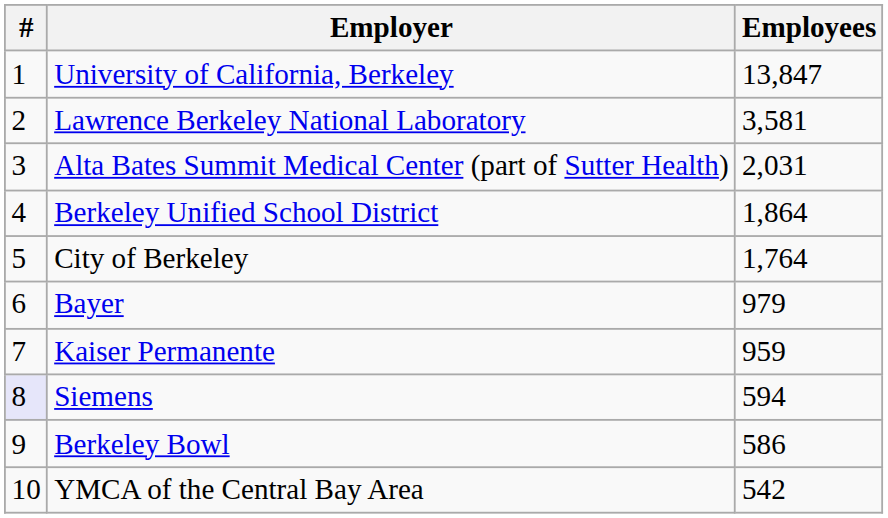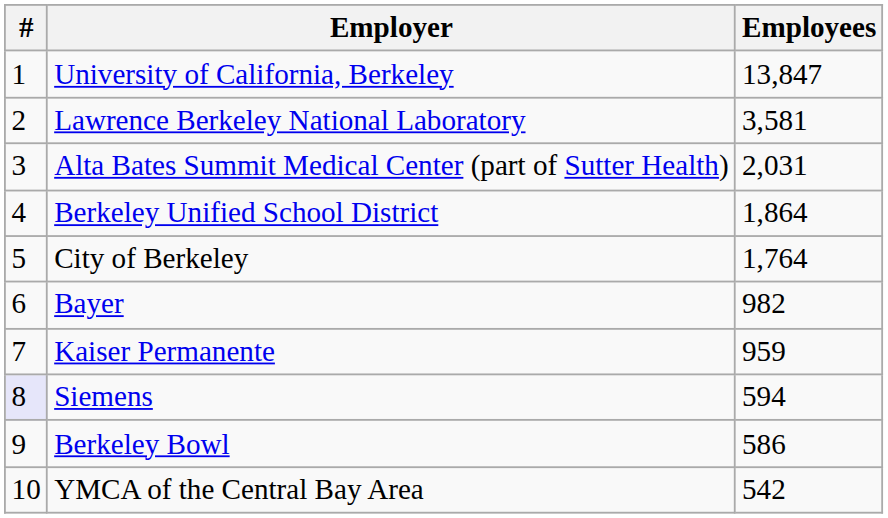 <table class="wikitable">
 <tr>
 <th>#</th>
 <th>Employer</th>
 <th>Employees</th>
 </tr>
 <tr>
 <td>1</td>
 <td><a href='#'>University of California, Berkeley</a></td>
 <td>13,847</td>
 </tr>
 <tr>
 <td>2</td>
 <td><a href='#'>Lawrence Berkeley National Laboratory</a></td>
 <td>3,581</td>
 </tr>
 <tr>
 <td>3</td>
 <td><a href='#'>Alta Bates Summit Medical Center</a> (part of <a href='#'>Sutter Health</a>)</td>
 <td>2,031</td>
 </tr>
 <tr>
 <td>4</td>
 <td><a href='#'>Berkeley Unified School District</a></td>
 <td>1,864</td>
 </tr>
 <tr>
 <td>5</td>
 <td>City of Berkeley</td>
 <td>1,764</td>
 </tr>
 <tr>
 <td>6</td>
 <td><a href='#'>Bayer</a></td>
-<td>979</td>
+<td>982</td>
 </tr>
 <tr>
 <td>7</td>
 <td><a href='#'>Kaiser Permanente</a></td>
 <td>959</td>
 </tr>
 <tr>
 <td style="background: lavender;">8</td>
 <td><a href='#'>Siemens</a></td>
 <td>594</td>
 </tr>
 <tr>
 <td>9</td>
 <td><a href='#'>Berkeley Bowl</a></td>
 <td>586</td>
 </tr>
 <tr>
 <td>10</td>
 <td>YMCA of the Central Bay Area</td>
 <td>542</td>
 </tr>
 </table>
